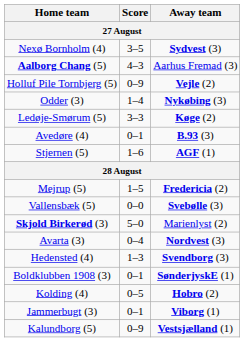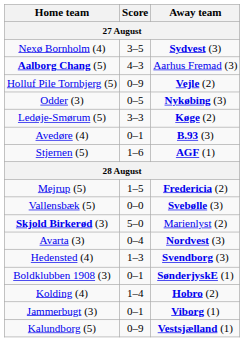 <table class="wikitable" style="text-align: center">
 <tr>
 <th>Home team</th>
 <th>Score</th>
 <th>Away team</th>
 </tr>
 <tr>
 <th colspan="4" align="center"><small>27 August</small></th>
 </tr>
 <tr>
 <td><a href='#'>Nexø Bornholm</a> (4)</td>
 <td>3–5</td>
 <td><strong><a href='#'>Sydvest</a></strong> (3)</td>
 </tr>
 <tr>
 <td><strong><a href='#'>Aalborg Chang</a></strong> (5)</td>
 <td>4–3</td>
 <td><a href='#'>Aarhus Fremad</a> (3)</td>
 </tr>
 <tr>
 <td><a href='#'>Holluf Pile Tornbjerg</a> (5)</td>
 <td>0–9</td>
 <td><strong><a href='#'>Vejle</a></strong> (2)</td>
 </tr>
 <tr>
 <td><a href='#'>Odder</a> (3)</td>
-<td>1–4 </td>
+<td>0–5</td>
 <td><strong><a href='#'>Nykøbing</a></strong> (3)</td>
 </tr>
 <tr>
 <td><a href='#'>Ledøje-Smørum</a> (5)</td>
 <td>3–3 </td>
 <td><strong><a href='#'>Køge</a></strong> (2)</td>
 </tr>
 <tr>
 <td><a href='#'>Avedøre</a> (4)</td>
 <td>0–1</td>
 <td><strong><a href='#'>B.93</a></strong> (3)</td>
 </tr>
 <tr>
 <td><a href='#'>Stjernen</a> (5)</td>
 <td>1–6</td>
 <td><strong><a href='#'>AGF</a></strong> (1)</td>
 </tr>
 <tr>
 <th colspan="4" align="center"><small>28 August</small></th>
 </tr>
 <tr>
 <td><a href='#'>Mejrup</a> (5)</td>
 <td>1–5</td>
 <td><strong><a href='#'>Fredericia</a></strong> (2)</td>
 </tr>
 <tr>
 <td><a href='#'>Vallensbæk</a> (5)</td>
 <td>0–0 </td>
 <td><strong><a href='#'>Svebølle</a></strong> (3)</td>
 </tr>
 <tr>
 <td><strong><a href='#'>Skjold Birkerød</a></strong> (3)</td>
 <td>5–0</td>
 <td><a href='#'>Marienlyst</a> (2)</td>
 </tr>
 <tr>
 <td><a href='#'>Avarta</a> (3)</td>
 <td>0–4</td>
 <td><strong><a href='#'>Nordvest</a></strong> (3)</td>
 </tr>
 <tr>
 <td><a href='#'>Hedensted</a> (4)</td>
 <td>1–3</td>
 <td><strong><a href='#'>Svendborg</a></strong> (3)</td>
 </tr>
 <tr>
 <td><a href='#'>Boldklubben 1908</a> (3)</td>
 <td>0–1</td>
 <td><strong><a href='#'>SønderjyskE</a></strong> (1)</td>
 </tr>
 <tr>
 <td><a href='#'>Kolding</a> (4)</td>
-<td>0–5</td>
+<td>1–4 </td>
 <td><strong><a href='#'>Hobro</a></strong> (2)</td>
 </tr>
 <tr>
 <td><a href='#'>Jammerbugt</a> (3)</td>
 <td>0–1</td>
 <td><strong><a href='#'>Viborg</a></strong> (1)</td>
 </tr>
 <tr>
 <td><a href='#'>Kalundborg</a> (5)</td>
 <td>0–9</td>
 <td><strong><a href='#'>Vestsjælland</a></strong> (1)</td>
 </tr>
 </table>
